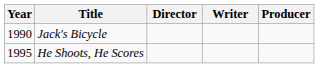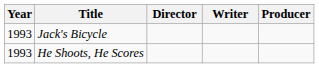 <table class="wikitable">
 <tr>
 <th>Year</th>
 <th>Title</th>
 <th width=65>Director</th>
 <th width=65>Writer</th>
 <th width=65>Producer</th>
 </tr>
 <tr>
-<td>1990</td>
+<td>1993</td>
 <td><em>Jack's Bicycle</em></td>
 <td></td>
 <td></td>
 <td></td>
 </tr>
 <tr>
-<td>1995</td>
+<td>1993</td>
 <td><em>He Shoots, He Scores</em></td>
 <td></td>
 <td></td>
 <td></td>
 </tr>
 </table>
